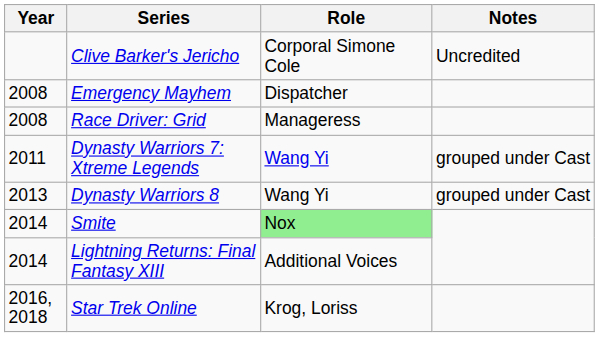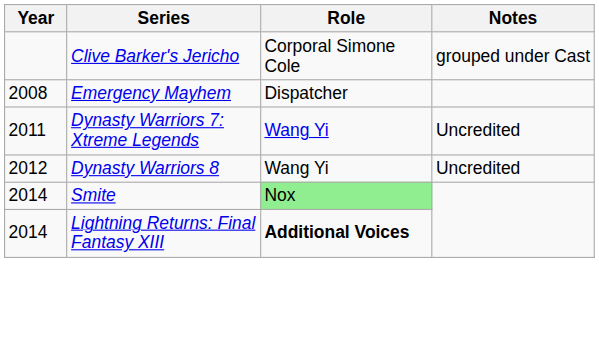 <table class="wikitable sortable">
 <tr>
 <th width="50px">Year</th>
 <th width="170px">Series</th>
 <th width="150px">Role</th>
 <th class="unsortable">Notes</th>
 </tr>
 <tr>
 <td></td>
 <td><em><a href='#'>Clive Barker's Jericho</a></em></td>
 <td>Corporal Simone Cole</td>
-<td>Uncredited</td>
+<td>grouped under Cast</td>
 </tr>
 <tr>
 <td>2008</td>
 <td><em><a href='#'>Emergency Mayhem</a></em></td>
 <td>Dispatcher</td>
 <td></td>
 </tr>
 <tr>
-<td>2008</td>
-<td><em><a href='#'>Race Driver: Grid</a></em></td>
-<td>Manageress</td>
-<td></td>
-</tr>
-<tr>
 <td>2011</td>
 <td><em><a href='#'>Dynasty Warriors 7: Xtreme Legends</a></em></td>
 <td><a href='#'>Wang Yi</a></td>
-<td>grouped under Cast</td>
+<td>Uncredited</td>
 </tr>
 <tr>
-<td>2013</td>
+<td>2012</td>
 <td><em><a href='#'>Dynasty Warriors 8</a></em></td>
 <td>Wang Yi</td>
-<td>grouped under Cast</td>
+<td>Uncredited</td>
 </tr>
 <tr>
 <td>2014</td>
 <td><em><a href='#'>Smite</a></em></td>
 <td style="background: lightgreen;">Nox</td>
 </tr>
 <tr>
 <td>2014</td>
 <td><em><a href='#'>Lightning Returns: Final Fantasy XIII</a></em></td>
-<td>Additional Voices</td>
-</tr>
-<tr>
-<td>2016, 2018</td>
-<td><em><a href='#'>Star Trek Online</a></em></td>
-<td>Krog, Loriss</td>
-<td></td>
+<td><strong>Additional Voices</strong></td>
 </tr>
 </table>
